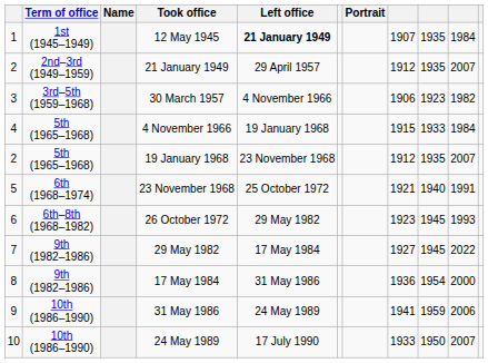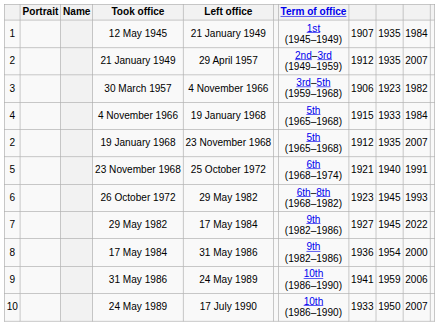 <table class="wikitable sortable" style=text-align:center>
 <tr>
 <th scope=col></th>
-<th scope=col><a href='#'>Term of office</a></th>
+<th scope=col class="unsortable">Portrait</th>
 <th scope=col>Name</th>
 <th scope=col>Took office</th>
 <th scope=col>Left office</th>
 <th scope=col></th>
-<th scope=col class="unsortable">Portrait</th>
+<th scope=col><a href='#'>Term of office</a></th>
 <th scope=col></th>
 <th scope=col></th>
 <th scope=col></th>
 <th scope=col class="unsortable"></th>
 </tr>
 <tr>
 <td>1</td>
-<td><a href='#'>1st</a><br>(1945–1949)</td>
+<td></td>
 <th align="center" scope="row" style="font-weight:normal;"></th>
 <td>12 May 1945</td>
-<td><strong>21 January 1949</strong></td>
+<td>21 January 1949</td>
 <td></td>
-<td></td>
+<td><a href='#'>1st</a><br>(1945–1949)</td>
 <td>1907</td>
 <td>1935</td>
 <td>1984</td>
 <td></td>
 </tr>
 <tr>
 <td>2</td>
-<td><a href='#'>2nd</a>–<a href='#'>3rd</a><br>(1949–1959)</td>
+<td></td>
 <th align="center" scope="row" style="font-weight:normal;"></th>
 <td>21 January 1949</td>
 <td>29 April 1957</td>
 <td></td>
-<td></td>
+<td><a href='#'>2nd</a>–<a href='#'>3rd</a><br>(1949–1959)</td>
 <td>1912</td>
 <td>1935</td>
 <td>2007</td>
 <td></td>
 </tr>
 <tr>
 <td>3</td>
-<td><a href='#'>3rd</a>–<a href='#'>5th</a><br>(1959–1968)</td>
+<td></td>
 <th align="center" scope="row" style="font-weight:normal;"></th>
 <td>30 March 1957</td>
 <td>4 November 1966</td>
 <td></td>
-<td></td>
+<td><a href='#'>3rd</a>–<a href='#'>5th</a><br>(1959–1968)</td>
 <td>1906</td>
 <td>1923</td>
 <td>1982</td>
 <td></td>
 </tr>
 <tr>
 <td>4</td>
-<td><a href='#'>5th</a><br>(1965–1968)</td>
+<td></td>
 <th align="center" scope="row" style="font-weight:normal;"></th>
 <td>4 November 1966</td>
 <td>19 January 1968</td>
 <td></td>
-<td></td>
+<td><a href='#'>5th</a><br>(1965–1968)</td>
 <td>1915</td>
 <td>1933</td>
 <td>1984</td>
 <td></td>
 </tr>
 <tr>
 <td>2</td>
-<td><a href='#'>5th</a><br>(1965–1968)</td>
+<td></td>
 <th align="center" scope="row" style="font-weight:normal;"></th>
 <td>19 January 1968</td>
 <td>23 November 1968</td>
 <td></td>
-<td></td>
+<td><a href='#'>5th</a><br>(1965–1968)</td>
 <td>1912</td>
 <td>1935</td>
 <td>2007</td>
 <td></td>
 </tr>
 <tr>
 <td>5</td>
-<td><a href='#'>6th</a><br>(1968–1974)</td>
+<td></td>
 <th align="center" scope="row" style="font-weight:normal;"></th>
 <td>23 November 1968</td>
 <td>25 October 1972</td>
 <td></td>
-<td></td>
+<td><a href='#'>6th</a><br>(1968–1974)</td>
 <td>1921</td>
 <td>1940</td>
 <td>1991</td>
 <td></td>
 </tr>
 <tr>
 <td>6</td>
-<td><a href='#'>6th</a>–<a href='#'>8th</a><br>(1968–1982)</td>
+<td></td>
 <th align="center" scope="row" style="font-weight:normal;"></th>
 <td>26 October 1972</td>
 <td>29 May 1982</td>
 <td></td>
-<td></td>
+<td><a href='#'>6th</a>–<a href='#'>8th</a><br>(1968–1982)</td>
 <td>1923</td>
 <td>1945</td>
 <td>1993</td>
 <td></td>
 </tr>
 <tr>
 <td>7</td>
-<td><a href='#'>9th</a><br>(1982–1986)</td>
+<td></td>
 <th align="center" scope="row" style="font-weight:normal;"></th>
 <td>29 May 1982</td>
 <td>17 May 1984</td>
 <td></td>
-<td></td>
+<td><a href='#'>9th</a><br>(1982–1986)</td>
 <td>1927</td>
 <td>1945</td>
 <td>2022</td>
 <td></td>
 </tr>
 <tr>
 <td>8</td>
-<td><a href='#'>9th</a><br>(1982–1986)</td>
+<td></td>
 <th align="center" scope="row" style="font-weight:normal;"></th>
 <td>17 May 1984</td>
 <td>31 May 1986</td>
 <td></td>
-<td></td>
+<td><a href='#'>9th</a><br>(1982–1986)</td>
 <td>1936</td>
 <td>1954</td>
 <td>2000</td>
 <td></td>
 </tr>
 <tr>
 <td>9</td>
-<td><a href='#'>10th</a><br>(1986–1990)</td>
+<td></td>
 <th align="center" scope="row" style="font-weight:normal;"></th>
 <td>31 May 1986</td>
 <td>24 May 1989</td>
 <td></td>
-<td></td>
+<td><a href='#'>10th</a><br>(1986–1990)</td>
 <td>1941</td>
 <td>1959</td>
 <td>2006</td>
 <td></td>
 </tr>
 <tr>
 <td>10</td>
-<td><a href='#'>10th</a><br>(1986–1990)</td>
+<td></td>
 <th align="center" scope="row" style="font-weight:normal;"></th>
 <td>24 May 1989</td>
 <td>17 July 1990</td>
 <td></td>
-<td></td>
+<td><a href='#'>10th</a><br>(1986–1990)</td>
 <td>1933</td>
 <td>1950</td>
 <td>2007</td>
 <td></td>
 </tr>
 </table>
